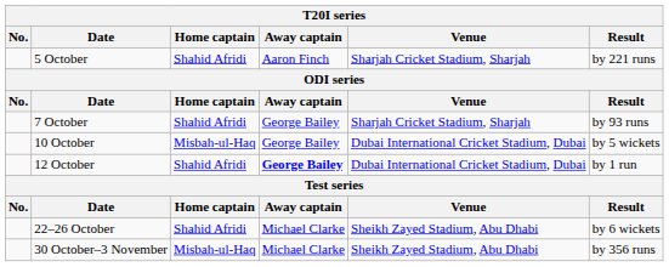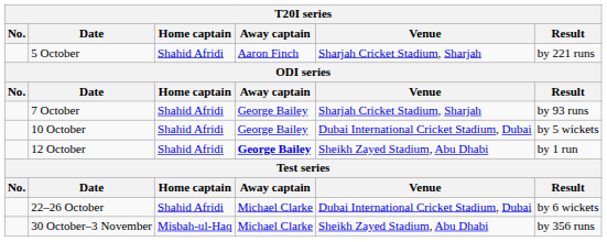 <table class="wikitable">
 <tr>
 <th colspan="9">T20I series</th>
 </tr>
 <tr>
 <th>No.</th>
 <th>Date</th>
 <th>Home captain</th>
 <th>Away captain</th>
 <th>Venue</th>
 <th>Result</th>
 </tr>
 <tr>
 <td></td>
 <td>5 October</td>
 <td><a href='#'>Shahid Afridi</a></td>
 <td><a href='#'>Aaron Finch</a></td>
 <td><a href='#'>Sharjah Cricket Stadium</a>, <a href='#'>Sharjah</a></td>
 <td> by 221 runs</td>
 </tr>
 <tr>
 <th colspan="9">ODI series</th>
 </tr>
 <tr>
 <th>No.</th>
 <th>Date</th>
 <th>Home captain</th>
 <th>Away captain</th>
 <th>Venue</th>
 <th>Result</th>
 </tr>
 <tr>
 <td></td>
 <td>7 October</td>
 <td><a href='#'>Shahid Afridi</a></td>
 <td><a href='#'>George Bailey</a></td>
 <td><a href='#'>Sharjah Cricket Stadium</a>, <a href='#'>Sharjah</a></td>
 <td> by 93 runs</td>
 </tr>
 <tr>
 <td></td>
 <td>10 October</td>
-<td><a href='#'>Misbah-ul-Haq</a></td>
+<td><a href='#'>Shahid Afridi</a></td>
 <td><a href='#'>George Bailey</a></td>
 <td><a href='#'>Dubai International Cricket Stadium</a>, <a href='#'>Dubai</a></td>
 <td> by 5 wickets</td>
 </tr>
 <tr>
 <td></td>
 <td>12 October</td>
 <td><a href='#'>Shahid Afridi</a></td>
 <td><strong><a href='#'>George Bailey</a></strong></td>
-<td><a href='#'>Dubai International Cricket Stadium</a>, <a href='#'>Dubai</a></td>
+<td><a href='#'>Sheikh Zayed Stadium</a>, <a href='#'>Abu Dhabi</a></td>
 <td> by 1 run</td>
 </tr>
 <tr>
 <th colspan="9">Test series</th>
 </tr>
 <tr>
 <th>No.</th>
 <th>Date</th>
 <th>Home captain</th>
 <th>Away captain</th>
 <th>Venue</th>
 <th>Result</th>
 </tr>
 <tr>
 <td></td>
 <td>22–26 October</td>
 <td><a href='#'>Shahid Afridi</a></td>
 <td><a href='#'>Michael Clarke</a></td>
-<td><a href='#'>Sheikh Zayed Stadium</a>, <a href='#'>Abu Dhabi</a></td>
+<td><a href='#'>Dubai International Cricket Stadium</a>, <a href='#'>Dubai</a></td>
 <td> by 6 wickets</td>
 </tr>
 <tr>
 <td></td>
 <td>30 October–3 November</td>
 <td><a href='#'>Misbah-ul-Haq</a></td>
 <td><a href='#'>Michael Clarke</a></td>
 <td><a href='#'>Sheikh Zayed Stadium</a>, <a href='#'>Abu Dhabi</a></td>
 <td> by 356 runs</td>
 </tr>
 </table>
